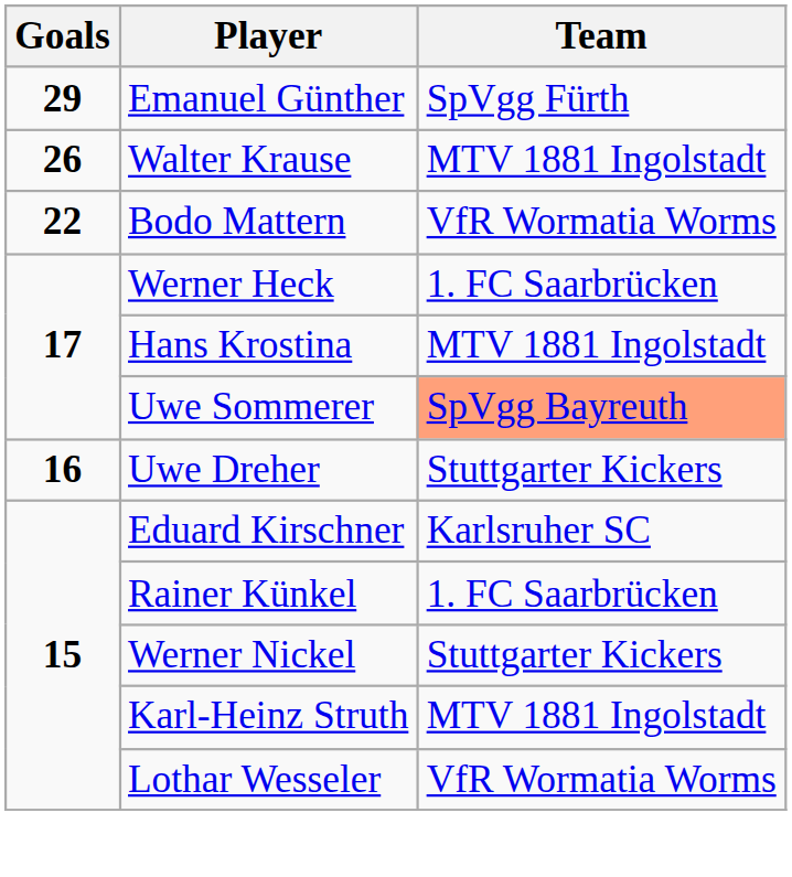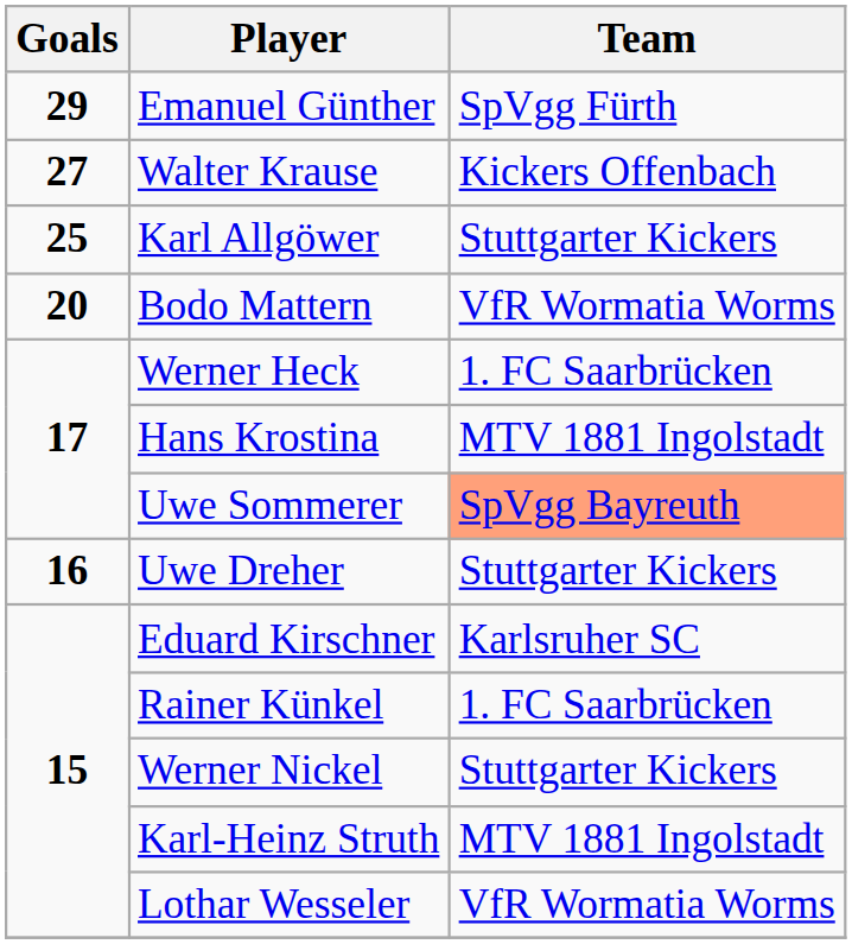 <table class="wikitable">
 <tr>
 <th>Goals</th>
 <th>Player</th>
 <th>Team</th>
 </tr>
 <tr>
 <td rowspan="1" align=center><strong>29</strong></td>
 <td> <a href='#'>Emanuel Günther</a></td>
 <td><a href='#'>SpVgg Fürth</a></td>
 </tr>
 <tr>
-<td rowspan="1" align=center><strong>26</strong></td>
+<td rowspan="1" align=center><strong>27</strong></td>
 <td> <a href='#'>Walter Krause</a></td>
-<td><a href='#'>MTV 1881 Ingolstadt</a></td>
+<td><a href='#'>Kickers Offenbach</a></td>
 </tr>
 <tr>
-<td rowspan="1" align=center><strong>22</strong></td>
+<td rowspan="1" align=center><strong>25</strong></td>
+<td> <a href='#'>Karl Allgöwer</a></td>
+<td><a href='#'>Stuttgarter Kickers</a></td>
+</tr>
+<tr>
+<td rowspan="1" align=center><strong>20</strong></td>
 <td> <a href='#'>Bodo Mattern</a></td>
 <td><a href='#'>VfR Wormatia Worms</a></td>
 </tr>
 <tr>
 <td rowspan="3" align=center><strong>17</strong></td>
 <td> <a href='#'>Werner Heck</a></td>
 <td><a href='#'>1. FC Saarbrücken</a></td>
 </tr>
 <tr>
 <td> <a href='#'>Hans Krostina</a></td>
 <td><a href='#'>MTV 1881 Ingolstadt</a></td>
 </tr>
 <tr>
 <td> <a href='#'>Uwe Sommerer</a></td>
 <td style="background: lightsalmon;"><a href='#'>SpVgg Bayreuth</a></td>
 </tr>
 <tr>
 <td rowspan="1" align=center><strong>16</strong></td>
 <td> <a href='#'>Uwe Dreher</a></td>
 <td><a href='#'>Stuttgarter Kickers</a></td>
 </tr>
 <tr>
 <td rowspan="5" align=center><strong>15</strong></td>
 <td> <a href='#'>Eduard Kirschner</a></td>
 <td><a href='#'>Karlsruher SC</a></td>
 </tr>
 <tr>
 <td> <a href='#'>Rainer Künkel</a></td>
 <td><a href='#'>1. FC Saarbrücken</a></td>
 </tr>
 <tr>
 <td> <a href='#'>Werner Nickel</a></td>
 <td><a href='#'>Stuttgarter Kickers</a></td>
 </tr>
 <tr>
 <td> <a href='#'>Karl-Heinz Struth</a></td>
 <td><a href='#'>MTV 1881 Ingolstadt</a></td>
 </tr>
 <tr>
 <td> <a href='#'>Lothar Wesseler</a></td>
 <td><a href='#'>VfR Wormatia Worms</a></td>
 </tr>
 <tr>
 </tr>
 </table>
